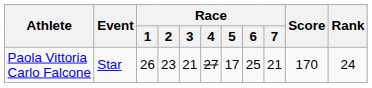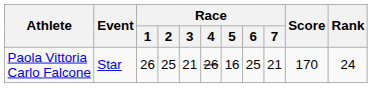 <table class=wikitable style="font-size:90%">
 <tr>
 <th rowspan="2">Athlete</th>
 <th rowspan="2">Event</th>
 <th colspan="7">Race</th>
 <th rowspan="2">Score</th>
 <th rowspan="2">Rank</th>
 </tr>
 <tr>
 <th>1</th>
 <th>2</th>
 <th>3</th>
 <th>4</th>
 <th>5</th>
 <th>6</th>
 <th>7</th>
 </tr>
 <tr>
 <td><a href='#'>Paola Vittoria</a><br><a href='#'>Carlo Falcone</a></td>
 <td><a href='#'>Star</a></td>
 <td align=center>26</td>
-<td align=center>23</td>
+<td align=center>25</td>
 <td align=center>21</td>
-<td align=center><s>27</s></td>
-<td align=center>17</td>
+<td align=center><s>26</s></td>
+<td align=center>16</td>
 <td align=center>25</td>
 <td align=center>21</td>
 <td align=center>170</td>
 <td align=center>24</td>
 </tr>
 </table>
